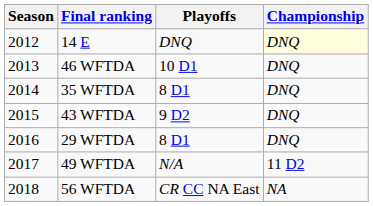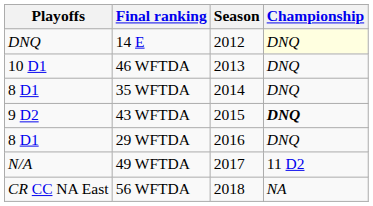 <table class="wikitable sortable">
 <tr>
+<th>Playoffs</th>
+<th><a href='#'>Final ranking</a></th>
 <th>Season</th>
-<th><a href='#'>Final ranking</a></th>
-<th>Playoffs</th>
 <th><a href='#'>Championship</a></th>
 </tr>
 <tr>
+<td><em>DNQ</em></td>
+<td>14 <a href='#'>E</a></td>
 <td>2012</td>
-<td>14 <a href='#'>E</a></td>
-<td><em>DNQ</em></td>
 <td style="background: lightyellow;"><em>DNQ</em></td>
 </tr>
 <tr>
+<td>10 <a href='#'>D1</a></td>
+<td>46 WFTDA</td>
 <td>2013</td>
-<td>46 WFTDA</td>
-<td>10 <a href='#'>D1</a></td>
 <td><em>DNQ</em></td>
 </tr>
 <tr>
+<td>8 <a href='#'>D1</a></td>
+<td>35 WFTDA</td>
 <td>2014</td>
-<td>35 WFTDA</td>
-<td>8 <a href='#'>D1</a></td>
 <td><em>DNQ</em></td>
 </tr>
 <tr>
+<td>9 <a href='#'>D2</a></td>
+<td>43 WFTDA</td>
 <td>2015</td>
-<td>43 WFTDA</td>
-<td>9 <a href='#'>D2</a></td>
+<td><strong><em>DNQ</em></strong></td>
+</tr>
+<tr>
+<td>8 <a href='#'>D1</a></td>
+<td>29 WFTDA</td>
+<td>2016</td>
 <td><em>DNQ</em></td>
 </tr>
 <tr>
-<td>2016</td>
-<td>29 WFTDA</td>
-<td>8 <a href='#'>D1</a></td>
-<td><em>DNQ</em></td>
-</tr>
-<tr>
+<td><em>N/A</em></td>
+<td>49 WFTDA</td>
 <td>2017</td>
-<td>49 WFTDA</td>
-<td><em>N/A</em></td>
 <td>11 <a href='#'>D2</a></td>
 </tr>
 <tr>
+<td><em>CR</em> <a href='#'>CC</a> NA East</td>
+<td>56 WFTDA</td>
 <td>2018</td>
-<td>56 WFTDA</td>
-<td><em>CR</em> <a href='#'>CC</a> NA East</td>
 <td><em>NA</em></td>
 </tr>
 </table>
